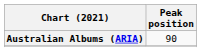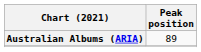 <table class="wikitable sortable plainrowheaders" style="text-align:center">
 <tr>
 <th scope="col">Chart (2021)</th>
 <th scope="col">Peak<br>position</th>
 </tr>
 <tr>
 <th scope="row">Australian Albums (<a href='#'>ARIA</a>)</th>
-<td>90</td>
+<td>89</td>
 </tr>
 <tr>
 </tr>
 <tr>
 </tr>
 <tr>
 </tr>
 </table>
